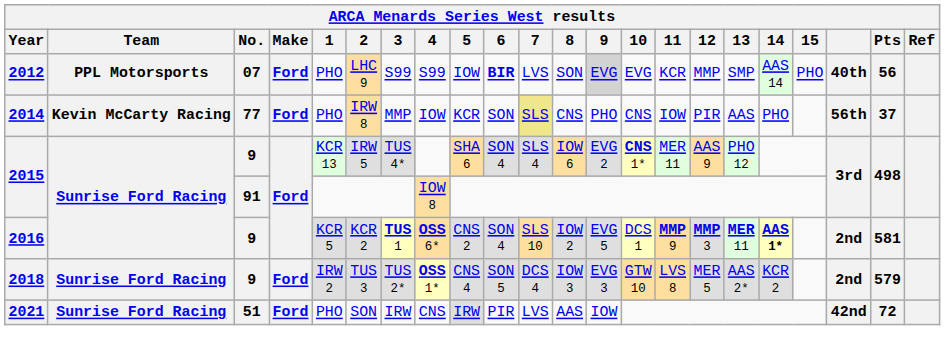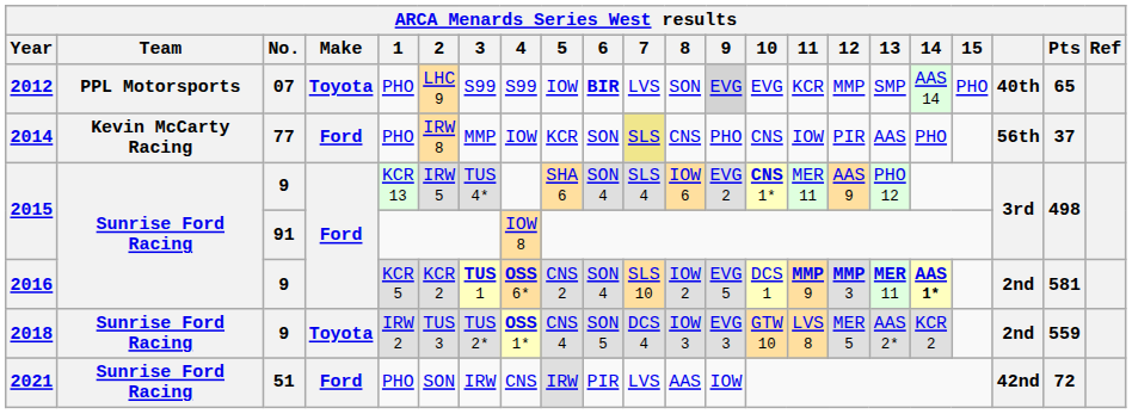 <table class="wikitable" style="text-align:center; font-size:75%">
 <tr>
 <th colspan="22"><a href='#'>ARCA Menards Series West</a> results</th>
 </tr>
 <tr>
 <th>Year</th>
 <th>Team</th>
 <th>No.</th>
 <th>Make</th>
 <th>1</th>
 <th>2</th>
 <th>3</th>
 <th>4</th>
 <th>5</th>
 <th>6</th>
 <th>7</th>
 <th>8</th>
 <th>9</th>
 <th>10</th>
 <th>11</th>
 <th>12</th>
 <th>13</th>
 <th>14</th>
 <th>15</th>
 <th></th>
 <th>Pts</th>
 <th>Ref</th>
 </tr>
 <tr>
 <th><a href='#'>2012</a></th>
 <th>PPL Motorsports</th>
 <th>07</th>
-<th><a href='#'>Ford</a></th>
+<th><a href='#'>Toyota</a></th>
 <td><a href='#'>PHO</a></td>
 <td style="background-color:#FFDF9F"><a href='#'>LHC</a><br><small>9</small></td>
 <td><a href='#'>S99</a></td>
 <td><a href='#'>S99</a></td>
 <td><a href='#'>IOW</a></td>
 <td><strong><a href='#'>BIR</a></strong></td>
 <td><a href='#'>LVS</a></td>
 <td><a href='#'>SON</a></td>
 <td style="background: lightgrey;"><a href='#'>EVG</a></td>
 <td><a href='#'>EVG</a></td>
 <td><a href='#'>KCR</a></td>
 <td><a href='#'>MMP</a></td>
 <td><a href='#'>SMP</a></td>
 <td style="background-color:#DFFFDF"><a href='#'>AAS</a><br><small>14</small></td>
 <td><a href='#'>PHO</a></td>
 <th>40th</th>
-<th>56</th>
+<th>65</th>
 <th></th>
 </tr>
 <tr>
 <th><a href='#'>2014</a></th>
 <th>Kevin McCarty Racing</th>
 <th>77</th>
 <th><a href='#'>Ford</a></th>
 <td><a href='#'>PHO</a></td>
 <td style="background-color:#FFDF9F"><a href='#'>IRW</a><br><small>8</small></td>
 <td><a href='#'>MMP</a></td>
 <td><a href='#'>IOW</a></td>
 <td><a href='#'>KCR</a></td>
 <td><a href='#'>SON</a></td>
 <td style="background: khaki;"><a href='#'>SLS</a></td>
 <td><a href='#'>CNS</a></td>
 <td><a href='#'>PHO</a></td>
 <td><a href='#'>CNS</a></td>
 <td><a href='#'>IOW</a></td>
 <td><a href='#'>PIR</a></td>
 <td><a href='#'>AAS</a></td>
 <td><a href='#'>PHO</a></td>
 <td></td>
 <th>56th</th>
 <th>37</th>
 <th></th>
 </tr>
 <tr>
 <th rowspan=2><a href='#'>2015</a></th>
 <th rowspan=3><a href='#'>Sunrise Ford Racing</a></th>
 <th>9</th>
 <th rowspan=3><a href='#'>Ford</a></th>
 <td style="background-color:#DFFFDF"><a href='#'>KCR</a><br><small>13</small></td>
 <td style="background-color:#DFDFDF"><a href='#'>IRW</a><br><small>5</small></td>
 <td style="background-color:#DFDFDF"><a href='#'>TUS</a><br><small>4*</small></td>
 <td></td>
 <td style="background-color:#FFDF9F"><a href='#'>SHA</a><br><small>6</small></td>
 <td style="background-color:#DFDFDF"><a href='#'>SON</a><br><small>4</small></td>
 <td style="background-color:#DFDFDF"><a href='#'>SLS</a><br><small>4</small></td>
 <td style="background-color:#FFDF9F"><a href='#'>IOW</a><br><small>6</small></td>
 <td style="background-color:#DFDFDF"><a href='#'>EVG</a><br><small>2</small></td>
 <td style="background-color:#FFFFBF"><strong><a href='#'>CNS</a></strong><br><small>1*</small></td>
 <td style="background-color:#DFFFDF"><a href='#'>MER</a><br><small>11</small></td>
 <td style="background-color:#FFDF9F"><a href='#'>AAS</a><br><small>9</small></td>
 <td style="background-color:#DFFFDF"><a href='#'>PHO</a><br><small>12</small></td>
 <td colspan="2"></td>
 <th rowspan=2>3rd</th>
 <th rowspan=2>498</th>
 <th rowspan=2></th>
 </tr>
 <tr>
 <th>91</th>
 <td colspan=3></td>
 <td style="background-color:#FFDF9F"><a href='#'>IOW</a><br><small>8</small></td>
 <td colspan=11></td>
 </tr>
 <tr>
 <th><a href='#'>2016</a></th>
 <th>9</th>
 <td style="background-color:#DFDFDF"><a href='#'>KCR</a><br><small>5</small></td>
 <td style="background-color:#DFDFDF"><a href='#'>KCR</a><br><small>2</small></td>
 <td style="background-color:#FFFFBF"><strong><a href='#'>TUS</a></strong><br><small>1</small></td>
 <td style="background-color:#FFDF9F"><strong><a href='#'>OSS</a></strong><br><small>6*</small></td>
 <td style="background-color:#DFDFDF"><a href='#'>CNS</a><br><small>2</small></td>
 <td style="background-color:#DFDFDF"><a href='#'>SON</a><br><small>4</small></td>
 <td style="background-color:#FFDF9F"><a href='#'>SLS</a><br><small>10</small></td>
 <td style="background-color:#DFDFDF"><a href='#'>IOW</a><br><small>2</small></td>
 <td style="background-color:#DFDFDF"><a href='#'>EVG</a><br><small>5</small></td>
 <td style="background-color:#FFFFBF"><a href='#'>DCS</a><br><small>1</small></td>
 <td style="background-color:#FFDF9F"><strong><a href='#'>MMP</a></strong><br><small>9</small></td>
 <td style="background-color:#DFDFDF"><strong><a href='#'>MMP</a></strong><br><small>3</small></td>
 <td style="background-color:#DFFFDF"><strong><a href='#'>MER</a></strong><br><small>11</small></td>
 <td style="background-color:#FFFFBF"><strong><a href='#'>AAS</a><br><small>1*</small></strong></td>
 <td></td>
 <th>2nd</th>
 <th>581</th>
 <th></th>
 </tr>
 <tr>
 <th><a href='#'>2018</a></th>
 <th><a href='#'>Sunrise Ford Racing</a></th>
 <th>9</th>
-<th><a href='#'>Ford</a></th>
+<th><a href='#'>Toyota</a></th>
 <td style="background-color:#DFDFDF"><a href='#'>IRW</a><br><small>2</small></td>
 <td style="background-color:#DFDFDF"><a href='#'>TUS</a><br><small>3</small></td>
 <td style="background-color:#DFDFDF"><a href='#'>TUS</a><br><small>2*</small></td>
 <td style="background-color:#FFFFBF"><strong><a href='#'>OSS</a></strong><br><small>1*</small></td>
 <td style="background-color:#DFDFDF"><a href='#'>CNS</a><br><small>4</small></td>
 <td style="background-color:#DFDFDF"><a href='#'>SON</a><br><small>5</small></td>
 <td style="background-color:#DFDFDF"><a href='#'>DCS</a><br><small>4</small></td>
 <td style="background-color:#DFDFDF"><a href='#'>IOW</a><br><small>3</small></td>
 <td style="background-color:#DFDFDF"><a href='#'>EVG</a><br><small>3</small></td>
 <td style="background-color:#FFDF9F"><a href='#'>GTW</a><br><small>10</small></td>
 <td style="background-color:#FFDF9F"><a href='#'>LVS</a><br><small>8</small></td>
 <td style="background-color:#DFDFDF"><a href='#'>MER</a><br><small>5</small></td>
 <td style="background-color:#DFDFDF"><a href='#'>AAS</a><br><small>2*</small></td>
 <td style="background-color:#DFDFDF"><a href='#'>KCR</a><br><small>2</small></td>
 <td></td>
 <th>2nd</th>
-<th>579</th>
+<th>559</th>
 <th></th>
 </tr>
 <tr>
 <th><a href='#'>2021</a></th>
 <th><a href='#'>Sunrise Ford Racing</a></th>
 <th>51</th>
 <th><a href='#'>Ford</a></th>
 <td><a href='#'>PHO</a></td>
 <td><a href='#'>SON</a></td>
 <td><a href='#'>IRW</a></td>
 <td><a href='#'>CNS</a></td>
 <td style="background:#DFDFDF;"><a href='#'>IRW</a><br></td>
 <td><a href='#'>PIR</a></td>
 <td><a href='#'>LVS</a></td>
 <td><a href='#'>AAS</a></td>
 <td><a href='#'>IOW</a></td>
 <td colspan=6></td>
 <th>42nd</th>
 <th>72</th>
 <th></th>
 </tr>
 </table>
